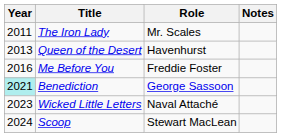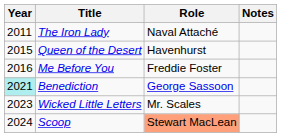 <table class="wikitable">
 <tr>
 <th>Year</th>
 <th>Title</th>
 <th>Role</th>
 <th>Notes</th>
 </tr>
 <tr>
 <td>2011</td>
 <td><em><a href='#'>The Iron Lady</a></em></td>
-<td>Mr. Scales</td>
+<td>Naval Attaché</td>
 <td></td>
 </tr>
 <tr>
-<td>2013</td>
+<td>2015</td>
 <td><em><a href='#'>Queen of the Desert</a></em></td>
 <td>Havenhurst</td>
 <td></td>
 </tr>
 <tr>
 <td>2016</td>
 <td><em><a href='#'>Me Before You</a></em></td>
 <td>Freddie Foster</td>
 <td></td>
 </tr>
 <tr>
 <td style="background: paleturquoise;">2021</td>
 <td><em><a href='#'>Benediction</a></em></td>
 <td><a href='#'>George Sassoon</a></td>
 <td></td>
 </tr>
 <tr>
 <td>2023</td>
 <td><em><a href='#'>Wicked Little Letters</a></em></td>
-<td>Naval Attaché</td>
+<td>Mr. Scales</td>
 <td></td>
 </tr>
 <tr>
 <td>2024</td>
 <td><em><a href='#'>Scoop</a></em></td>
-<td>Stewart MacLean</td>
+<td style="background: lightsalmon;">Stewart MacLean</td>
 <td></td>
 </tr>
 </table>
